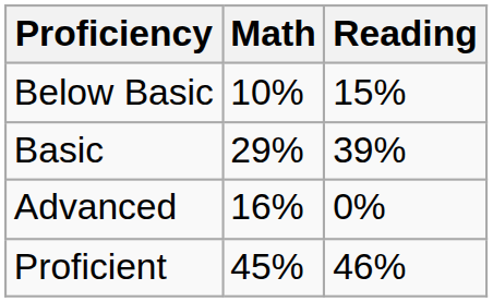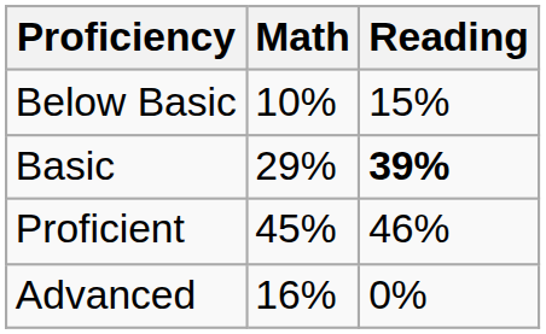 <table class="wikitable">
 <tr>
 <th>Proficiency</th>
 <th>Math</th>
 <th>Reading</th>
 </tr>
 <tr>
 <td>Below Basic</td>
 <td>10%</td>
 <td>15%</td>
 </tr>
 <tr>
 <td>Basic</td>
 <td>29%</td>
-<td>39%</td>
+<td><strong>39%</strong></td>
+</tr>
+<tr>
+<td>Proficient</td>
+<td>45%</td>
+<td>46%</td>
 </tr>
 <tr>
 <td>Advanced</td>
 <td>16%</td>
 <td>0%</td>
 </tr>
-<tr>
-<td>Proficient</td>
-<td>45%</td>
-<td>46%</td>
-</tr>
 </table>
